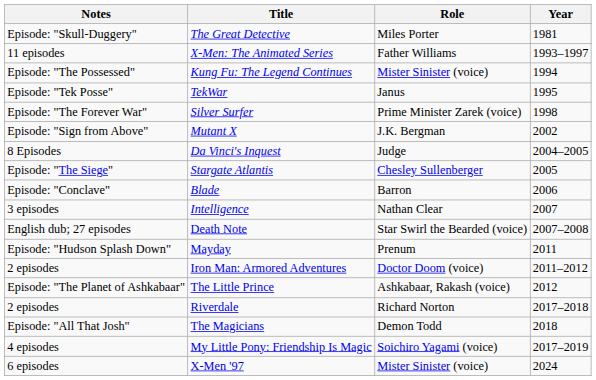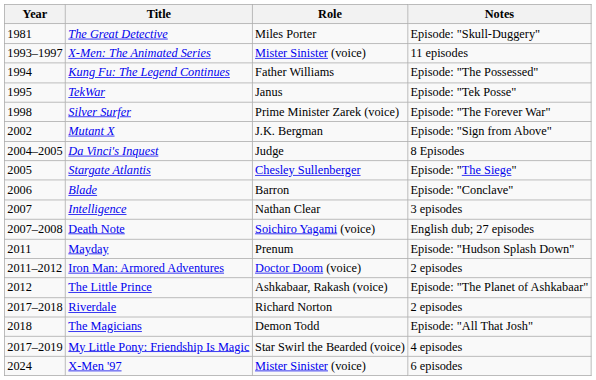 <table class="wikitable sortable">
 <tr>
-<th class="unsortable">Notes</th>
+<th>Year</th>
 <th>Title</th>
 <th>Role</th>
-<th>Year</th>
+<th class="unsortable">Notes</th>
 </tr>
 <tr>
-<td>Episode: "Skull-Duggery"</td>
+<td>1981</td>
 <td data-sort-value="Great Detective, The"><em><a href='#'>The Great Detective</a></em></td>
 <td>Miles Porter</td>
-<td>1981</td>
+<td>Episode: "Skull-Duggery"</td>
 </tr>
 <tr>
+<td>1993–1997</td>
+<td><em><a href='#'>X-Men: The Animated Series</a></em></td>
+<td><a href='#'>Mister Sinister</a> (voice)</td>
 <td>11 episodes</td>
-<td><em><a href='#'>X-Men: The Animated Series</a></em></td>
-<td>Father Williams</td>
-<td>1993–1997</td>
 </tr>
 <tr>
+<td>1994</td>
+<td><em><a href='#'>Kung Fu: The Legend Continues</a></em></td>
+<td>Father Williams</td>
 <td>Episode: "The Possessed"</td>
-<td><em><a href='#'>Kung Fu: The Legend Continues</a></em></td>
-<td><a href='#'>Mister Sinister</a> (voice)</td>
-<td>1994</td>
 </tr>
 <tr>
-<td>Episode: "Tek Posse"</td>
+<td>1995</td>
 <td><em><a href='#'>TekWar</a></em></td>
 <td>Janus</td>
-<td>1995</td>
+<td>Episode: "Tek Posse"</td>
 </tr>
 <tr>
-<td>Episode: "The Forever War"</td>
+<td>1998</td>
 <td><em><a href='#'>Silver Surfer</a></em></td>
 <td>Prime Minister Zarek (voice)</td>
-<td>1998</td>
+<td>Episode: "The Forever War"</td>
 </tr>
 <tr>
-<td>Episode: "Sign from Above"</td>
+<td>2002</td>
 <td><em><a href='#'>Mutant X</a></em></td>
 <td>J.K. Bergman</td>
-<td>2002</td>
+<td>Episode: "Sign from Above"</td>
 </tr>
 <tr>
-<td>8 Episodes</td>
+<td>2004–2005</td>
 <td><em><a href='#'>Da Vinci's Inquest</a></em></td>
 <td>Judge</td>
-<td>2004–2005</td>
+<td>8 Episodes</td>
 </tr>
 <tr>
-<td>Episode: "<a href='#'>The Siege</a>"</td>
+<td>2005</td>
 <td><em><a href='#'>Stargate Atlantis</a></em></td>
 <td><a href='#'>Chesley Sullenberger</a></td>
-<td>2005</td>
+<td>Episode: "<a href='#'>The Siege</a>"</td>
 </tr>
 <tr>
-<td>Episode: "Conclave"</td>
+<td>2006</td>
 <td><em><a href='#'>Blade</a></em></td>
 <td>Barron</td>
-<td>2006</td>
+<td>Episode: "Conclave"</td>
 </tr>
 <tr>
-<td>3 episodes</td>
+<td>2007</td>
 <td><em><a href='#'>Intelligence</a></em></td>
 <td>Nathan Clear<em></td>
-<td>2007</td>
+<td>3 episodes</td>
 </tr>
 <tr>
+<td>2007–2008</td>
+<td></em><a href='#'>Death Note</a><em></td>
+<td><a href='#'>Soichiro Yagami</a> (voice)</td>
 <td>English dub; 27 episodes</td>
-<td></em><a href='#'>Death Note</a><em></td>
-<td>Star Swirl the Bearded (voice)</td>
-<td>2007–2008</td>
 </tr>
 <tr>
-<td>Episode: "Hudson Splash Down"</td>
+<td>2011</td>
 <td></em><a href='#'>Mayday</a><em></td>
 <td>Prenum</td>
-<td>2011</td>
+<td>Episode: "Hudson Splash Down"</td>
 </tr>
 <tr>
-<td>2 episodes</td>
+<td>2011–2012</td>
 <td></em><a href='#'>Iron Man: Armored Adventures</a><em></td>
 <td><a href='#'>Doctor Doom</a> (voice)</td>
-<td>2011–2012</td>
+<td>2 episodes</td>
 </tr>
 <tr>
-<td>Episode: "The Planet of Ashkabaar"</td>
+<td>2012</td>
 <td></em><a href='#'>The Little Prince</a><em></td>
 <td>Ashkabaar, Rakash (voice)</td>
-<td>2012</td>
+<td>Episode: "The Planet of Ashkabaar"</td>
 </tr>
 <tr>
-<td>2 episodes</td>
+<td>2017–2018</td>
 <td></em><a href='#'>Riverdale</a><em></td>
 <td>Richard Norton</td>
-<td>2017–2018</td>
+<td>2 episodes</td>
 </tr>
 <tr>
-<td>Episode: "All That Josh"</td>
+<td>2018</td>
 <td data-sort-value="Magicians, The"></em><a href='#'>The Magicians</a><em></td>
 <td>Demon Todd</td>
-<td>2018</td>
+<td>Episode: "All That Josh"</td>
 </tr>
 <tr>
+<td>2017–2019</td>
+<td></em><a href='#'>My Little Pony: Friendship Is Magic</a><em></td>
+<td>Star Swirl the Bearded (voice)</td>
 <td>4 episodes</td>
-<td></em><a href='#'>My Little Pony: Friendship Is Magic</a><em></td>
-<td><a href='#'>Soichiro Yagami</a> (voice)</td>
-<td>2017–2019</td>
 </tr>
 <tr>
-<td>6 episodes</td>
+<td>2024</td>
 <td></em><a href='#'>X-Men '97</a><em></td>
 <td><a href='#'>Mister Sinister</a> (voice)</td>
-<td>2024</td>
+<td>6 episodes</td>
 </tr>
 </table>
